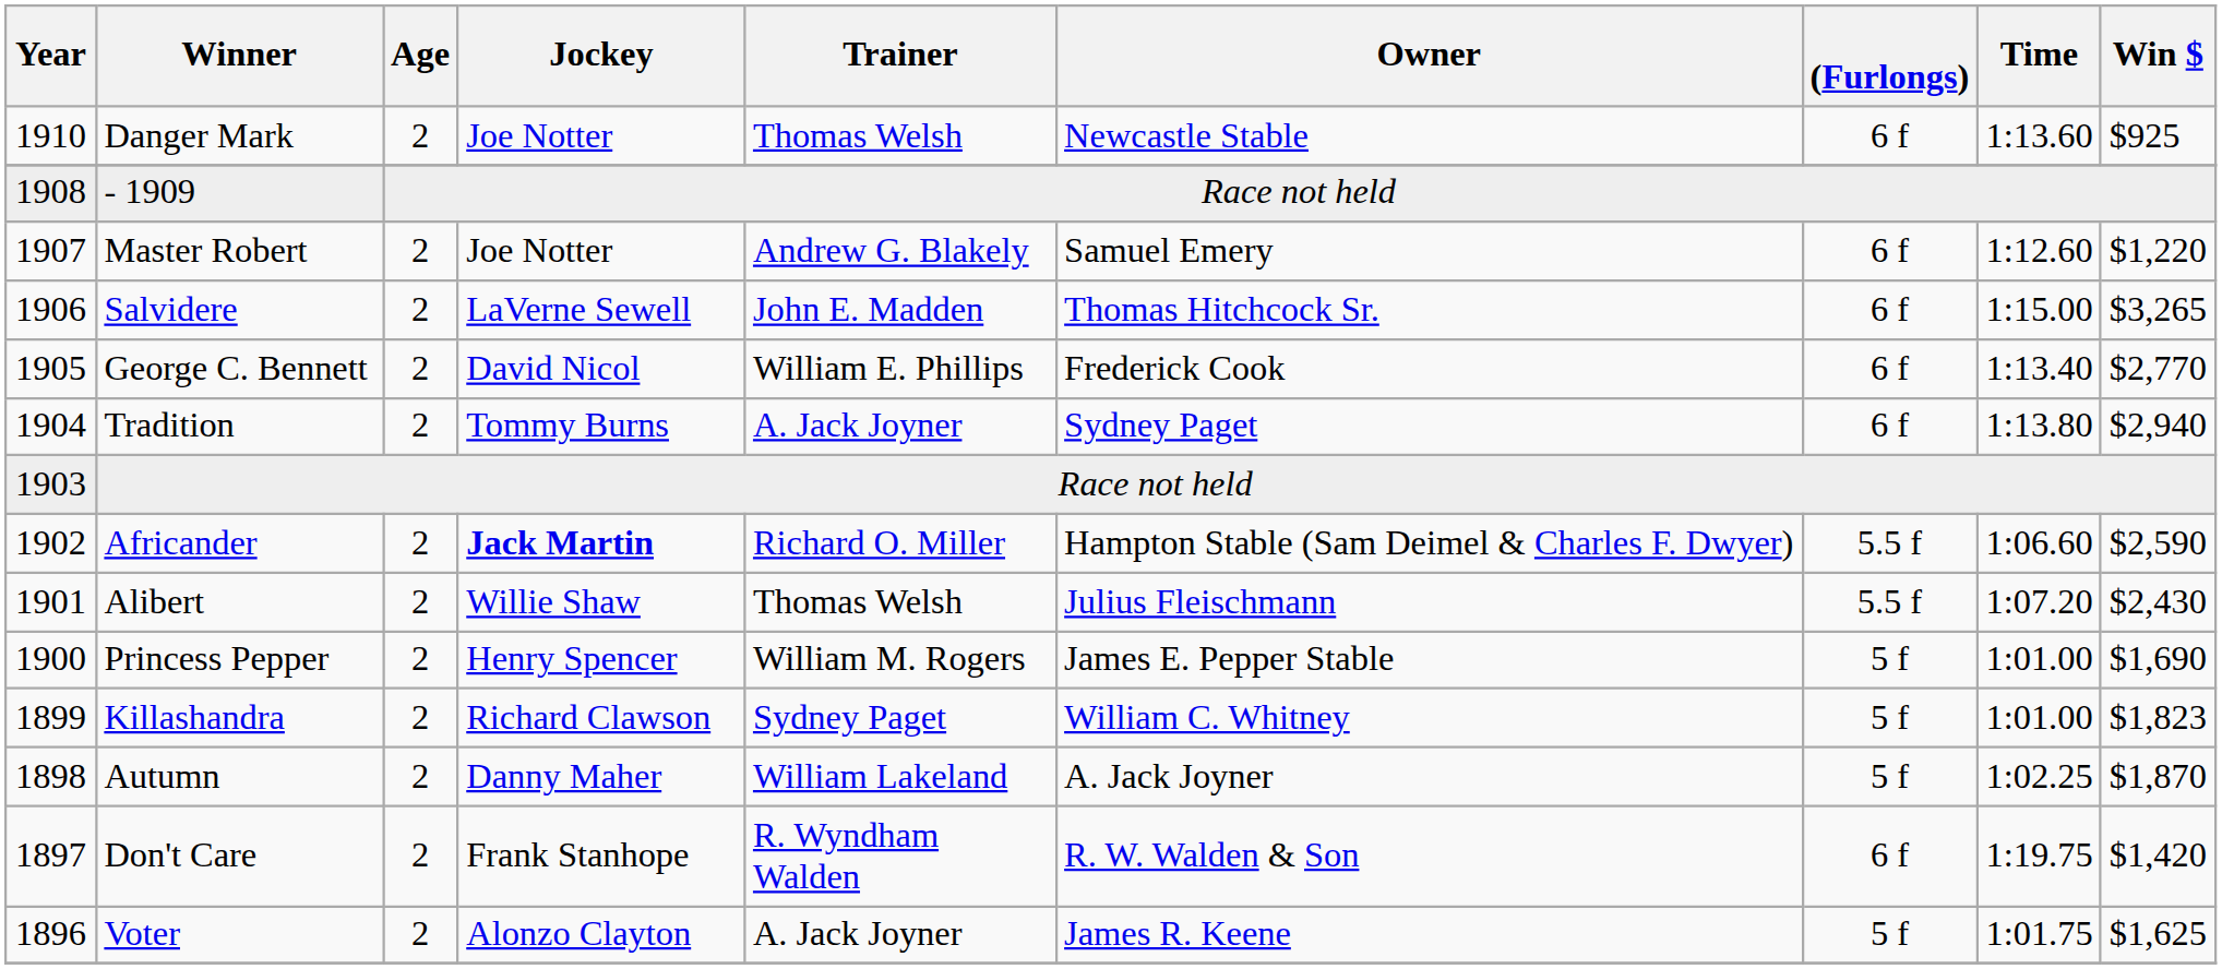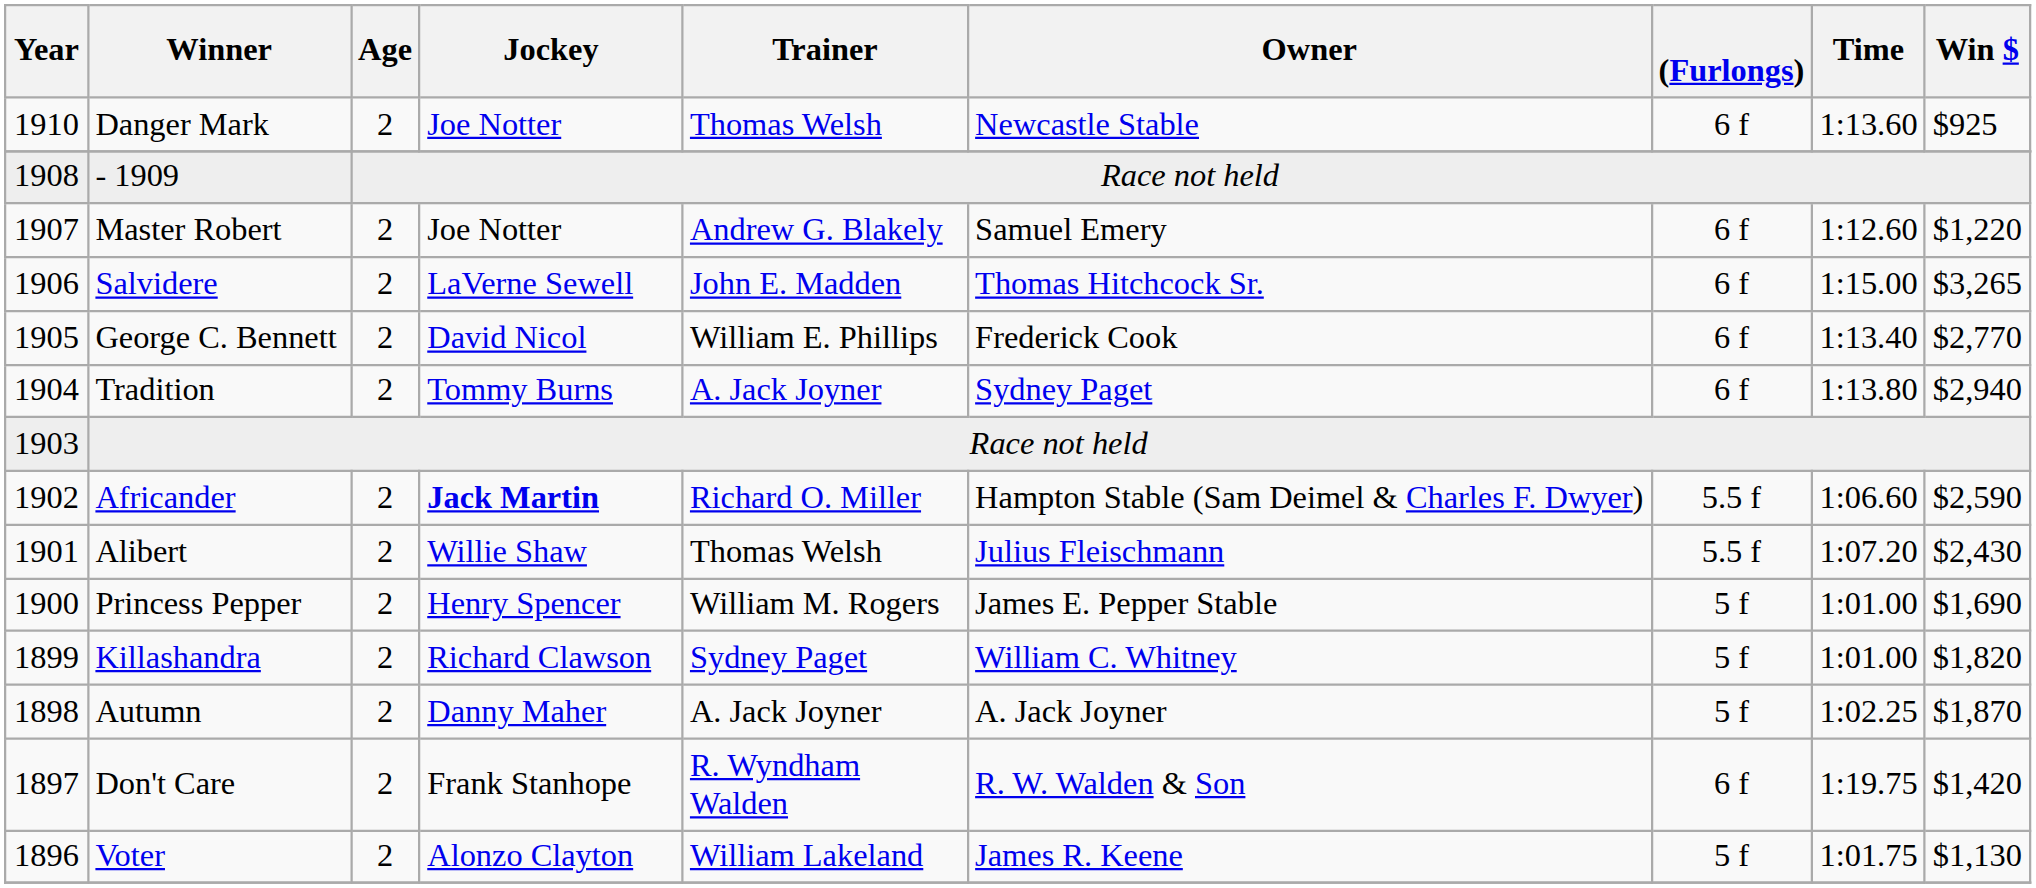 <table class="wikitable sortable" style="font-size:90%">
 <tr>
 <th style="width:30px">Year</th>
 <th style="width:110px">Winner</th>
 <th style="width:20px">Age</th>
 <th style="width:110px">Jockey</th>
 <th style="width:120px">Trainer</th>
 <th>Owner<br></th>
 <th style="width:25px"><br> <span>(<a href='#'>Furlongs</a>)</span></th>
 <th style="width:25px">Time</th>
 <th style="width:35px">Win <a href='#'>$</a></th>
 </tr>
 <tr>
 <td align=center>1910</td>
 <td>Danger Mark</td>
 <td align=center>2</td>
 <td><a href='#'>Joe Notter</a></td>
 <td><a href='#'>Thomas Welsh</a></td>
 <td><a href='#'>Newcastle Stable</a></td>
 <td align=center>6 f</td>
 <td>1:13.60</td>
 <td>$925</td>
 </tr>
 <tr>
 </tr>
 <tr bgcolor="#eeeeee">
 <td align=center>1908</td>
 <td>- 1909</td>
 <td align=center  colspan=7><em>Race not held</em></td>
 </tr>
 <tr>
 <td align=center>1907</td>
 <td>Master Robert</td>
 <td align=center>2</td>
 <td>Joe Notter</td>
 <td><a href='#'>Andrew G. Blakely</a></td>
 <td>Samuel Emery</td>
 <td align=center>6 f</td>
 <td>1:12.60</td>
 <td>$1,220</td>
 </tr>
 <tr>
 <td align=center>1906</td>
 <td><a href='#'>Salvidere</a></td>
 <td align=center>2</td>
 <td><a href='#'>LaVerne Sewell</a></td>
 <td><a href='#'>John E. Madden</a></td>
 <td><a href='#'>Thomas Hitchcock Sr.</a></td>
 <td align=center>6 f</td>
 <td>1:15.00</td>
 <td>$3,265</td>
 </tr>
 <tr>
 <td align=center>1905</td>
 <td>George C. Bennett</td>
 <td align=center>2</td>
 <td><a href='#'>David Nicol</a></td>
 <td>William E. Phillips</td>
 <td>Frederick Cook</td>
 <td align=center>6 f</td>
 <td>1:13.40</td>
 <td>$2,770</td>
 </tr>
 <tr>
 <td align=center>1904</td>
 <td>Tradition</td>
 <td align=center>2</td>
 <td><a href='#'>Tommy Burns</a></td>
 <td><a href='#'>A. Jack Joyner</a></td>
 <td><a href='#'>Sydney Paget</a></td>
 <td align=center>6 f</td>
 <td>1:13.80</td>
 <td>$2,940</td>
 </tr>
 <tr bgcolor="#eeeeee">
 <td align=center>1903</td>
 <td align=center  colspan=8><em>Race not held</em></td>
 </tr>
 <tr>
 <td align=center>1902</td>
 <td><a href='#'>Africander</a></td>
 <td align=center>2</td>
 <td><strong><a href='#'>Jack Martin</a></strong></td>
 <td><a href='#'>Richard O. Miller</a></td>
 <td>Hampton Stable (Sam Deimel & <a href='#'>Charles F. Dwyer</a>)</td>
 <td align=center>5.5 f</td>
 <td>1:06.60</td>
 <td>$2,590</td>
 </tr>
 <tr>
 <td align=center>1901</td>
 <td>Alibert</td>
 <td align=center>2</td>
 <td><a href='#'>Willie Shaw</a></td>
 <td>Thomas Welsh</td>
 <td><a href='#'>Julius Fleischmann</a></td>
 <td align=center>5.5 f</td>
 <td>1:07.20</td>
 <td>$2,430</td>
 </tr>
 <tr>
 <td align=center>1900</td>
 <td>Princess Pepper</td>
 <td align=center>2</td>
 <td><a href='#'>Henry Spencer</a></td>
 <td>William M. Rogers</td>
 <td>James E. Pepper Stable</td>
 <td align=center>5 f</td>
 <td>1:01.00</td>
 <td>$1,690</td>
 </tr>
 <tr>
 <td align=center>1899</td>
 <td><a href='#'>Killashandra</a></td>
 <td align=center>2</td>
 <td><a href='#'>Richard Clawson</a></td>
 <td><a href='#'>Sydney Paget</a></td>
 <td><a href='#'>William C. Whitney</a></td>
 <td align=center>5 f</td>
 <td>1:01.00</td>
-<td>$1,823</td>
+<td>$1,820</td>
 </tr>
 <tr>
 <td align=center>1898</td>
 <td>Autumn</td>
 <td align=center>2</td>
 <td><a href='#'>Danny Maher</a></td>
-<td><a href='#'>William Lakeland</a></td>
+<td>A. Jack Joyner</td>
 <td>A. Jack Joyner</td>
 <td align=center>5 f</td>
 <td>1:02.25</td>
 <td>$1,870</td>
 </tr>
 <tr>
 <td align=center>1897</td>
 <td>Don't Care</td>
 <td align=center>2</td>
 <td>Frank Stanhope</td>
 <td><a href='#'>R. Wyndham Walden</a></td>
 <td><a href='#'>R. W. Walden</a> & <a href='#'>Son</a></td>
 <td align=center>6 f</td>
 <td>1:19.75</td>
 <td>$1,420</td>
 </tr>
 <tr>
 <td align=center>1896</td>
 <td><a href='#'>Voter</a></td>
 <td align=center>2</td>
 <td><a href='#'>Alonzo Clayton</a></td>
-<td>A. Jack Joyner</td>
+<td><a href='#'>William Lakeland</a></td>
 <td><a href='#'>James R. Keene</a></td>
 <td align=center>5 f</td>
 <td>1:01.75</td>
-<td>$1,625</td>
+<td>$1,130</td>
 </tr>
 <tr>
 </tr>
 </table>
